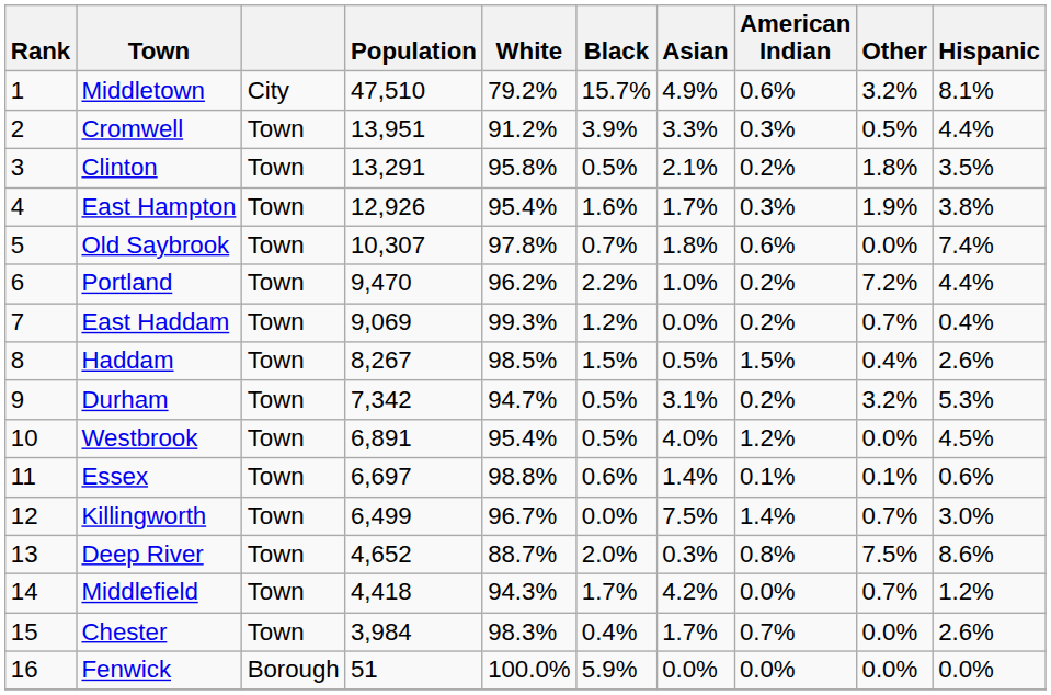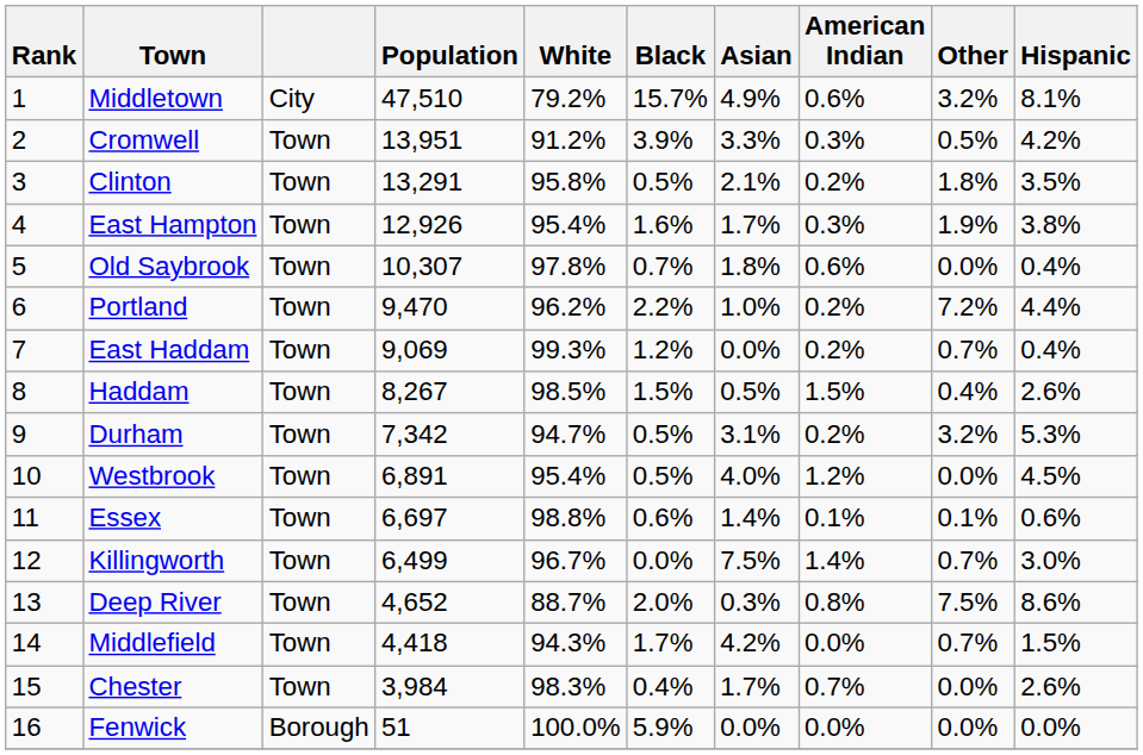 <table class="wikitable sortable">
 <tr valign=bottom>
 <th>Rank</th>
 <th>Town</th>
 <th></th>
 <th>Population</th>
 <th>White</th>
 <th>Black</th>
 <th>Asian</th>
 <th>American<br>Indian</th>
 <th>Other</th>
 <th>Hispanic</th>
 </tr>
 <tr>
 <td>1</td>
 <td><a href='#'>Middletown</a></td>
 <td>City</td>
 <td>47,510</td>
 <td>79.2%</td>
 <td>15.7%</td>
 <td>4.9%</td>
 <td>0.6%</td>
 <td>3.2%</td>
 <td>8.1%</td>
 </tr>
 <tr>
 <td>2</td>
 <td><a href='#'>Cromwell</a></td>
 <td>Town</td>
 <td>13,951</td>
 <td>91.2%</td>
 <td>3.9%</td>
 <td>3.3%</td>
 <td>0.3%</td>
 <td>0.5%</td>
-<td>4.4%</td>
+<td>4.2%</td>
 </tr>
 <tr>
 <td>3</td>
 <td><a href='#'>Clinton</a></td>
 <td>Town</td>
 <td>13,291</td>
 <td>95.8%</td>
 <td>0.5%</td>
 <td>2.1%</td>
 <td>0.2%</td>
 <td>1.8%</td>
 <td>3.5%</td>
 </tr>
 <tr>
 <td>4</td>
 <td><a href='#'>East Hampton</a></td>
 <td>Town</td>
 <td>12,926</td>
 <td>95.4%</td>
 <td>1.6%</td>
 <td>1.7%</td>
 <td>0.3%</td>
 <td>1.9%</td>
 <td>3.8%</td>
 </tr>
 <tr>
 <td>5</td>
 <td><a href='#'>Old Saybrook</a></td>
 <td>Town</td>
 <td>10,307</td>
 <td>97.8%</td>
 <td>0.7%</td>
 <td>1.8%</td>
 <td>0.6%</td>
 <td>0.0%</td>
-<td>7.4%</td>
+<td>0.4%</td>
 </tr>
 <tr>
 <td>6</td>
 <td><a href='#'>Portland</a></td>
 <td>Town</td>
 <td>9,470</td>
 <td>96.2%</td>
 <td>2.2%</td>
 <td>1.0%</td>
 <td>0.2%</td>
 <td>7.2%</td>
 <td>4.4%</td>
 </tr>
 <tr>
 <td>7</td>
 <td><a href='#'>East Haddam</a></td>
 <td>Town</td>
 <td>9,069</td>
 <td>99.3%</td>
 <td>1.2%</td>
 <td>0.0%</td>
 <td>0.2%</td>
 <td>0.7%</td>
 <td>0.4%</td>
 </tr>
 <tr>
 <td>8</td>
 <td><a href='#'>Haddam</a></td>
 <td>Town</td>
 <td>8,267</td>
 <td>98.5%</td>
 <td>1.5%</td>
 <td>0.5%</td>
 <td>1.5%</td>
 <td>0.4%</td>
 <td>2.6%</td>
 </tr>
 <tr>
 <td>9</td>
 <td><a href='#'>Durham</a></td>
 <td>Town</td>
 <td>7,342</td>
 <td>94.7%</td>
 <td>0.5%</td>
 <td>3.1%</td>
 <td>0.2%</td>
 <td>3.2%</td>
 <td>5.3%</td>
 </tr>
 <tr>
 <td>10</td>
 <td><a href='#'>Westbrook</a></td>
 <td>Town</td>
 <td>6,891</td>
 <td>95.4%</td>
 <td>0.5%</td>
 <td>4.0%</td>
 <td>1.2%</td>
 <td>0.0%</td>
 <td>4.5%</td>
 </tr>
 <tr>
 <td>11</td>
 <td><a href='#'>Essex</a></td>
 <td>Town</td>
 <td>6,697</td>
 <td>98.8%</td>
 <td>0.6%</td>
 <td>1.4%</td>
 <td>0.1%</td>
 <td>0.1%</td>
 <td>0.6%</td>
 </tr>
 <tr>
 <td>12</td>
 <td><a href='#'>Killingworth</a></td>
 <td>Town</td>
 <td>6,499</td>
 <td>96.7%</td>
 <td>0.0%</td>
 <td>7.5%</td>
 <td>1.4%</td>
 <td>0.7%</td>
 <td>3.0%</td>
 </tr>
 <tr>
 <td>13</td>
 <td><a href='#'>Deep River</a></td>
 <td>Town</td>
 <td>4,652</td>
 <td>88.7%</td>
 <td>2.0%</td>
 <td>0.3%</td>
 <td>0.8%</td>
 <td>7.5%</td>
 <td>8.6%</td>
 </tr>
 <tr>
 <td>14</td>
 <td><a href='#'>Middlefield</a></td>
 <td>Town</td>
 <td>4,418</td>
 <td>94.3%</td>
 <td>1.7%</td>
 <td>4.2%</td>
 <td>0.0%</td>
 <td>0.7%</td>
-<td>1.2%</td>
+<td>1.5%</td>
 </tr>
 <tr>
 <td>15</td>
 <td><a href='#'>Chester</a></td>
 <td>Town</td>
 <td>3,984</td>
 <td>98.3%</td>
 <td>0.4%</td>
 <td>1.7%</td>
 <td>0.7%</td>
 <td>0.0%</td>
 <td>2.6%</td>
 </tr>
 <tr>
 <td>16</td>
 <td><a href='#'>Fenwick</a></td>
 <td>Borough</td>
 <td>51</td>
 <td>100.0%</td>
 <td>5.9%</td>
 <td>0.0%</td>
 <td>0.0%</td>
 <td>0.0%</td>
 <td>0.0%</td>
 </tr>
 <tr>
 </tr>
 </table>
